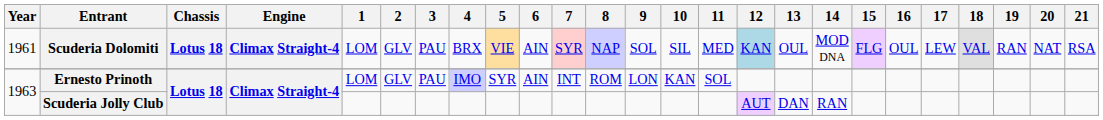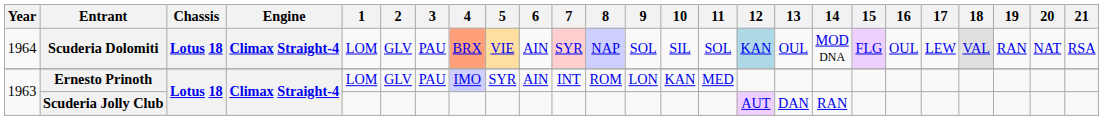 <table class="wikitable" style="text-align:center; font-size:90%">
 <tr>
 <th>Year</th>
 <th>Entrant</th>
 <th>Chassis</th>
 <th>Engine</th>
 <th>1</th>
 <th>2</th>
 <th>3</th>
 <th>4</th>
 <th>5</th>
 <th>6</th>
 <th>7</th>
 <th>8</th>
 <th>9</th>
 <th>10</th>
 <th>11</th>
 <th>12</th>
 <th>13</th>
 <th>14</th>
 <th>15</th>
 <th>16</th>
 <th>17</th>
 <th>18</th>
 <th>19</th>
 <th>20</th>
 <th>21</th>
 </tr>
 <tr>
-<td>1961</td>
+<td>1964</td>
 <th>Scuderia Dolomiti</th>
 <th><a href='#'>Lotus</a> <a href='#'>18</a></th>
 <th><a href='#'>Climax</a> <a href='#'>Straight-4</a></th>
 <td><a href='#'>LOM</a></td>
 <td><a href='#'>GLV</a></td>
 <td><a href='#'>PAU</a></td>
-<td><a href='#'>BRX</a></td>
+<td style="background: lightsalmon;"><a href='#'>BRX</a></td>
 <td style="background:#FFDF9F;"><a href='#'>VIE</a><br></td>
 <td><a href='#'>AIN</a></td>
 <td style="background:#FFCFCF;"><a href='#'>SYR</a><br></td>
 <td style="background:#CFCFFF;"><a href='#'>NAP</a><br></td>
 <td><a href='#'>SOL</a></td>
 <td><a href='#'>SIL</a></td>
-<td><a href='#'>MED</a></td>
+<td><a href='#'>SOL</a></td>
 <td style="background: lightblue;"><a href='#'>KAN</a></td>
 <td><a href='#'>OUL</a></td>
 <td><a href='#'>MOD</a><br><small>DNA</small></td>
 <td style="background:#EFCFFF;"><a href='#'>FLG</a><br></td>
 <td><a href='#'>OUL</a></td>
 <td><a href='#'>LEW</a></td>
 <td style="background:#DFDFDF;"><a href='#'>VAL</a><br></td>
 <td><a href='#'>RAN</a></td>
 <td><a href='#'>NAT</a></td>
 <td><a href='#'>RSA</a></td>
 </tr>
 <tr>
 </tr>
 <tr>
 <td rowspan=2>1963</td>
 <th>Ernesto Prinoth</th>
 <th rowspan=2><a href='#'>Lotus</a> <a href='#'>18</a></th>
 <th rowspan=2><a href='#'>Climax</a> <a href='#'>Straight-4</a></th>
 <td><a href='#'>LOM</a></td>
 <td><a href='#'>GLV</a></td>
 <td><a href='#'>PAU</a></td>
 <td style="background:#CFCFFF;"><a href='#'>IMO</a><br></td>
 <td><a href='#'>SYR</a></td>
 <td><a href='#'>AIN</a></td>
 <td><a href='#'>INT</a></td>
 <td><a href='#'>ROM</a></td>
 <td><a href='#'>LON</a></td>
 <td><a href='#'>KAN</a></td>
-<td><a href='#'>SOL</a></td>
+<td><a href='#'>MED</a></td>
 <td></td>
 <td></td>
 <td></td>
 <td></td>
 <td></td>
 <td></td>
 <td></td>
 <td></td>
 <td></td>
 <td></td>
 </tr>
 <tr>
 <th>Scuderia Jolly Club</th>
 <td></td>
 <td></td>
 <td></td>
 <td></td>
 <td></td>
 <td></td>
 <td></td>
 <td></td>
 <td></td>
 <td></td>
 <td></td>
 <td style="background:#EFCFFF;"><a href='#'>AUT</a><br></td>
 <td><a href='#'>DAN</a></td>
 <td><a href='#'>RAN</a></td>
 <td></td>
 <td></td>
 <td></td>
 <td></td>
 <td></td>
 <td></td>
 <td></td>
 </tr>
 </table>
